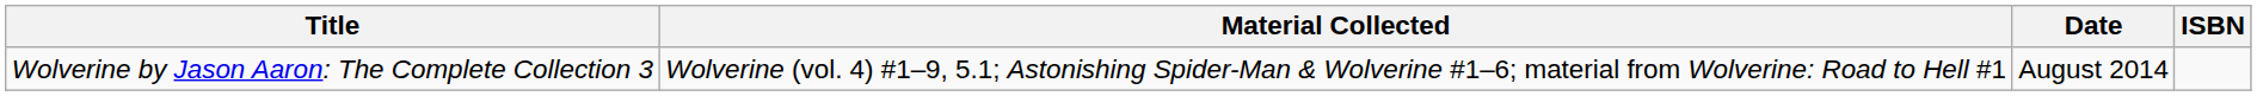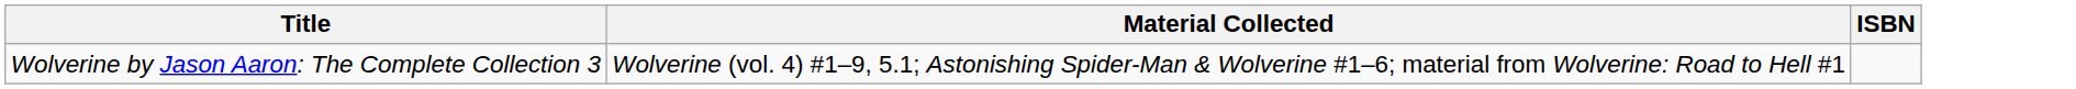 <table class="wikitable">
 <tr>
 <th>Title</th>
 <th>Material Collected</th>
-<th>Date</th>
 <th>ISBN</th>
 </tr>
 <tr>
 <td><em>Wolverine by <a href='#'>Jason Aaron</a>: The Complete Collection 3</em></td>
 <td><em>Wolverine</em> (vol. 4) #1–9, 5.1; <em>Astonishing Spider-Man & Wolverine</em> #1–6; material from <em>Wolverine: Road to Hell</em> #1</td>
-<td>August 2014</td>
 <td></td>
 </tr>
 </table>
